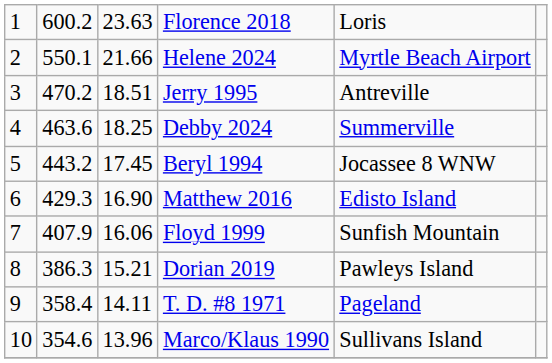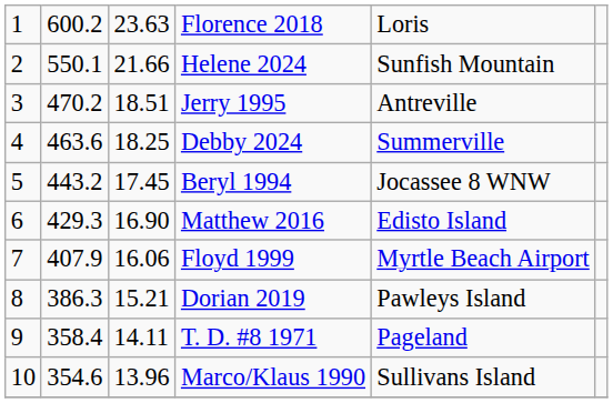 <table class="wikitable">
 <tr>
 <td>1</td>
 <td>600.2</td>
 <td>23.63</td>
 <td><a href='#'>Florence 2018</a></td>
 <td>Loris</td>
 <td></td>
 </tr>
 <tr>
 <td>2</td>
 <td>550.1</td>
 <td>21.66</td>
 <td><a href='#'>Helene 2024</a></td>
-<td><a href='#'>Myrtle Beach Airport</a></td>
+<td>Sunfish Mountain</td>
 <td></td>
 </tr>
 <tr>
 <td>3</td>
 <td>470.2</td>
 <td>18.51</td>
 <td><a href='#'>Jerry 1995</a></td>
 <td>Antreville</td>
 <td></td>
 </tr>
 <tr>
 <td>4</td>
 <td>463.6</td>
 <td>18.25</td>
 <td><a href='#'>Debby 2024</a></td>
 <td><a href='#'>Summerville</a></td>
 <td></td>
 </tr>
 <tr>
 <td>5</td>
 <td>443.2</td>
 <td>17.45</td>
 <td><a href='#'>Beryl 1994</a></td>
 <td>Jocassee 8 WNW</td>
 <td></td>
 </tr>
 <tr>
 <td>6</td>
 <td>429.3</td>
 <td>16.90</td>
 <td><a href='#'>Matthew 2016</a></td>
 <td><a href='#'>Edisto Island</a></td>
 <td></td>
 </tr>
 <tr>
 <td>7</td>
 <td>407.9</td>
 <td>16.06</td>
 <td><a href='#'>Floyd 1999</a></td>
-<td>Sunfish Mountain</td>
+<td><a href='#'>Myrtle Beach Airport</a></td>
 <td></td>
 </tr>
 <tr>
 <td>8</td>
 <td>386.3</td>
 <td>15.21</td>
 <td><a href='#'>Dorian 2019</a></td>
 <td>Pawleys Island</td>
 <td></td>
 </tr>
 <tr>
 <td>9</td>
 <td>358.4</td>
 <td>14.11</td>
 <td><a href='#'>T. D. #8 1971</a></td>
 <td><a href='#'>Pageland</a></td>
 <td></td>
 </tr>
 <tr>
 <td>10</td>
 <td>354.6</td>
 <td>13.96</td>
 <td><a href='#'>Marco/Klaus 1990</a></td>
 <td>Sullivans Island</td>
 <td></td>
 </tr>
 <tr>
 </tr>
 </table>
